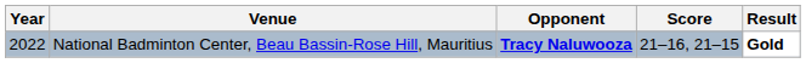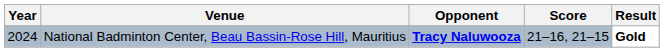 <table class="sortable wikitable" style="font-size: 90%;">
 <tr>
 <th>Year</th>
 <th>Venue</th>
 <th>Opponent</th>
 <th>Score</th>
 <th>Result</th>
 </tr>
 <tr style="background:#AABBCC">
-<td align="center">2022</td>
+<td align="center">2024</td>
 <td align="left">National Badminton Center, <a href='#'>Beau Bassin-Rose Hill</a>, Mauritius</td>
 <td align="left"><strong> <a href='#'>Tracy Naluwooza</a></strong></td>
 <td align="left">21–16, 21–15</td>
 <td style="text-align:left; background:white"> <strong>Gold</strong></td>
 </tr>
 </table>
